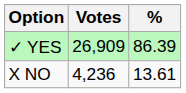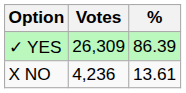 <table class="wikitable">
 <tr>
 <th>Option</th>
 <th>Votes</th>
 <th>%</th>
 </tr>
 <tr>
 <td style=background:#bbf8be>✓ YES</td>
-<td style=background:#bbf8be>26,909</td>
+<td style=background:#bbf8be>26,309</td>
 <td style=background:#bbf8be>86.39</td>
 </tr>
 <tr>
 <td>X NO</td>
 <td>4,236</td>
 <td>13.61</td>
 </tr>
 </table>
